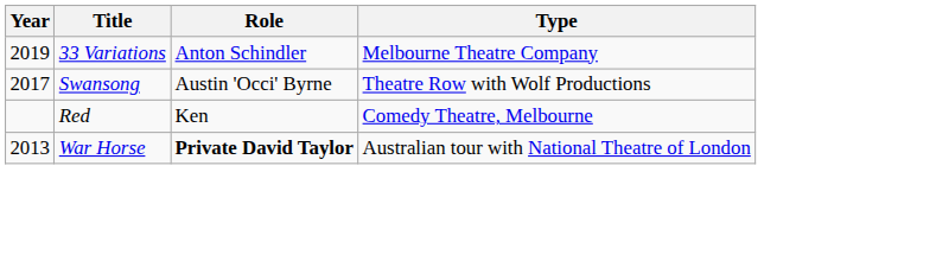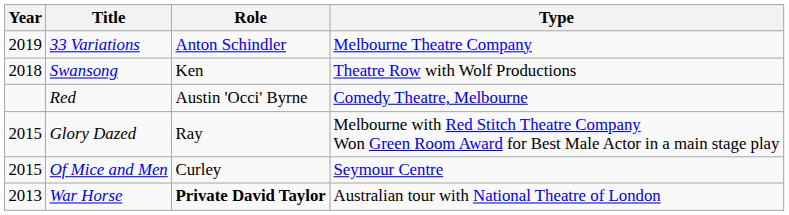 <table class="wikitable">
 <tr>
 <th>Year</th>
 <th>Title</th>
 <th>Role</th>
 <th>Type</th>
 </tr>
 <tr>
 <td>2019</td>
 <td><em><a href='#'>33 Variations</a></em></td>
 <td><a href='#'>Anton Schindler</a></td>
 <td><a href='#'>Melbourne Theatre Company</a></td>
 </tr>
 <tr>
-<td>2017</td>
+<td>2018</td>
 <td><em><a href='#'>Swansong</a></em></td>
-<td>Austin 'Occi' Byrne</td>
+<td>Ken</td>
 <td><a href='#'>Theatre Row</a> with Wolf Productions</td>
 </tr>
 <tr>
 <td></td>
 <td><em>Red</em></td>
-<td>Ken</td>
+<td>Austin 'Occi' Byrne</td>
 <td><a href='#'>Comedy Theatre, Melbourne</a></td>
+</tr>
+<tr>
+<td>2015</td>
+<td><em>Glory Dazed</em></td>
+<td>Ray</td>
+<td>Melbourne with <a href='#'>Red Stitch Theatre Company</a><br>Won <a href='#'>Green Room Award</a> for Best Male Actor in a main stage play</td>
+</tr>
+<tr>
+<td>2015</td>
+<td><em><a href='#'>Of Mice and Men</a></em></td>
+<td>Curley</td>
+<td><a href='#'>Seymour Centre</a></td>
 </tr>
 <tr>
 <td>2013</td>
 <td><em><a href='#'>War Horse</a></em></td>
 <td><strong>Private David Taylor</strong></td>
 <td>Australian tour with <a href='#'>National Theatre of London</a></td>
 </tr>
 </table>
